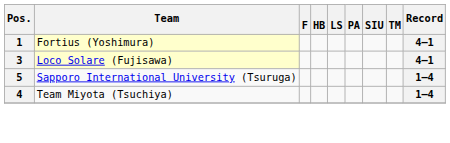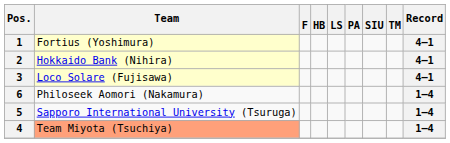 <table class="wikitable sortable nowrap" style="text-align:center; font-size:0.9em;">
 <tr>
 <th>Pos.</th>
 <th>Team</th>
 <th><br>F</th>
 <th><br>HB</th>
 <th><br>LS</th>
 <th><br>PA</th>
 <th><br>SIU</th>
 <th><br>TM</th>
 <th>Record</th>
 </tr>
 <tr>
 <th>1</th>
 <td style="text-align:left; background:#ffffcc;" data-sort-value="Fortius"> Fortius (Yoshimura)</td>
 <td> </td>
 <td> </td>
 <td> </td>
 <td> </td>
 <td> </td>
 <td> </td>
 <th>4–1</th>
 </tr>
 <tr>
+<th>2</th>
+<td style="text-align:left; background:#ffffcc;" data-sort-value="Hokkaido"> <a href='#'>Hokkaido Bank</a> (Nihira)</td>
+<td> </td>
+<td> </td>
+<td> </td>
+<td> </td>
+<td> </td>
+<td> </td>
+<th>4–1</th>
+</tr>
+<tr>
 <th>3</th>
 <td style="text-align:left; background:#ffffcc;" data-sort-value="Loco"> <a href='#'>Loco Solare</a> (Fujisawa)</td>
 <td> </td>
 <td> </td>
 <td> </td>
 <td> </td>
 <td> </td>
 <td> </td>
 <th>4–1</th>
+</tr>
+<tr>
+<th>6</th>
+<td style="text-align:left;" data-sort-value="Philoseek"> Philoseek Aomori (Nakamura)</td>
+<td> </td>
+<td> </td>
+<td></td>
+<td> </td>
+<td> </td>
+<td> </td>
+<th>1–4</th>
 </tr>
 <tr>
 <th>5</th>
 <td style="text-align:left;" data-sort-value="Sapporo"> <a href='#'>Sapporo International University</a> (Tsuruga)</td>
 <td> </td>
 <td> </td>
 <td> </td>
 <td> </td>
 <td> </td>
 <td> </td>
 <th>1–4</th>
 </tr>
 <tr>
 <th>4</th>
-<td style="text-align:left;" data-sort-value="Team Miyota"> Team Miyota (Tsuchiya)</td>
+<td style="background: lightsalmon; text-align:left;" data-sort-value="Team Miyota"> Team Miyota (Tsuchiya)</td>
 <td> </td>
 <td> </td>
 <td> </td>
 <td> </td>
 <td> </td>
 <td> </td>
 <th>1–4</th>
 </tr>
 <tr>
 </tr>
 </table>
